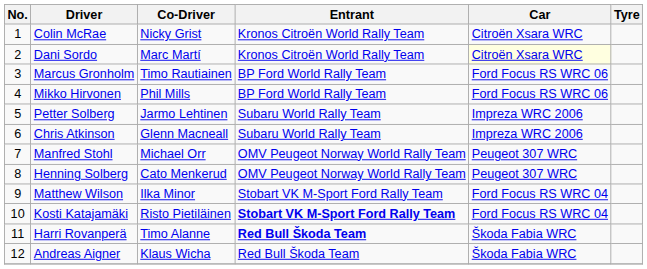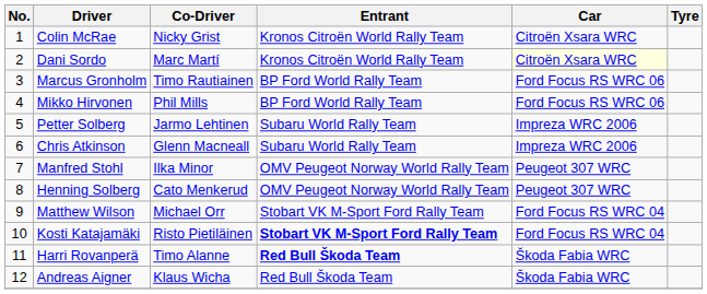 <table class="wikitable" style="font-size: 85%;">
 <tr>
 <th>No.</th>
 <th>Driver</th>
 <th>Co-Driver</th>
 <th>Entrant</th>
 <th>Car</th>
 <th>Tyre</th>
 </tr>
 <tr>
 <td align="center">1</td>
 <td> <a href='#'>Colin McRae</a></td>
 <td> <a href='#'>Nicky Grist</a></td>
 <td> <a href='#'>Kronos Citroën World Rally Team</a></td>
 <td><a href='#'>Citroën Xsara WRC</a></td>
 <td align="center"></td>
 </tr>
 <tr>
 <td align="center">2</td>
 <td> <a href='#'>Dani Sordo</a></td>
 <td> <a href='#'>Marc Martí</a></td>
 <td> <a href='#'>Kronos Citroën World Rally Team</a></td>
 <td style="background: lightyellow;"><a href='#'>Citroën Xsara WRC</a></td>
 <td align="center"></td>
 </tr>
 <tr>
 <td align="center">3</td>
 <td> <a href='#'>Marcus Gronholm</a></td>
 <td> <a href='#'>Timo Rautiainen</a></td>
 <td> <a href='#'>BP Ford World Rally Team</a></td>
 <td><a href='#'>Ford Focus RS WRC 06</a></td>
 <td align="center"></td>
 </tr>
 <tr>
 <td align="center">4</td>
 <td> <a href='#'>Mikko Hirvonen</a></td>
 <td> <a href='#'>Phil Mills</a></td>
 <td> <a href='#'>BP Ford World Rally Team</a></td>
 <td><a href='#'>Ford Focus RS WRC 06</a></td>
 <td align="center"></td>
 </tr>
 <tr>
 <td align="center">5</td>
 <td> <a href='#'>Petter Solberg</a></td>
 <td> <a href='#'>Jarmo Lehtinen</a></td>
 <td> <a href='#'>Subaru World Rally Team</a></td>
 <td><a href='#'>Impreza WRC 2006</a></td>
 <td align="center"></td>
 </tr>
 <tr>
 <td align="center">6</td>
 <td> <a href='#'>Chris Atkinson</a></td>
 <td> <a href='#'>Glenn Macneall</a></td>
 <td> <a href='#'>Subaru World Rally Team</a></td>
 <td><a href='#'>Impreza WRC 2006</a></td>
 <td align="center"></td>
 </tr>
 <tr>
 <td align="center">7</td>
 <td> <a href='#'>Manfred Stohl</a></td>
-<td> <a href='#'>Michael Orr</a></td>
+<td> <a href='#'>Ilka Minor</a></td>
 <td> <a href='#'>OMV Peugeot Norway World Rally Team</a></td>
 <td><a href='#'>Peugeot 307 WRC</a></td>
 <td align="center"></td>
 </tr>
 <tr>
 <td align="center">8</td>
 <td> <a href='#'>Henning Solberg</a></td>
 <td> <a href='#'>Cato Menkerud</a></td>
 <td> <a href='#'>OMV Peugeot Norway World Rally Team</a></td>
 <td><a href='#'>Peugeot 307 WRC</a></td>
 <td align="center"></td>
 </tr>
 <tr>
 <td align="center">9</td>
 <td> <a href='#'>Matthew Wilson</a></td>
-<td> <a href='#'>Ilka Minor</a></td>
+<td> <a href='#'>Michael Orr</a></td>
 <td> <a href='#'>Stobart VK M-Sport Ford Rally Team</a></td>
 <td><a href='#'>Ford Focus RS WRC 04</a></td>
 <td align="center"></td>
 </tr>
 <tr>
 <td align="center">10</td>
 <td> <a href='#'>Kosti Katajamäki</a></td>
 <td> <a href='#'>Risto Pietiläinen</a></td>
 <td><strong> <a href='#'>Stobart VK M-Sport Ford Rally Team</a></strong></td>
 <td><a href='#'>Ford Focus RS WRC 04</a></td>
 <td align="center"></td>
 </tr>
 <tr>
 <td align="center">11</td>
 <td> <a href='#'>Harri Rovanperä</a></td>
 <td> <a href='#'>Timo Alanne</a></td>
 <td><strong> <a href='#'>Red Bull Škoda Team</a></strong></td>
 <td><a href='#'>Škoda Fabia WRC</a></td>
 <td align="center"></td>
 </tr>
 <tr>
 <td align="center">12</td>
 <td> <a href='#'>Andreas Aigner</a></td>
 <td> <a href='#'>Klaus Wicha</a></td>
 <td> <a href='#'>Red Bull Škoda Team</a></td>
 <td><a href='#'>Škoda Fabia WRC</a></td>
 <td align="center"></td>
 </tr>
 <tr>
 </tr>
 </table>
